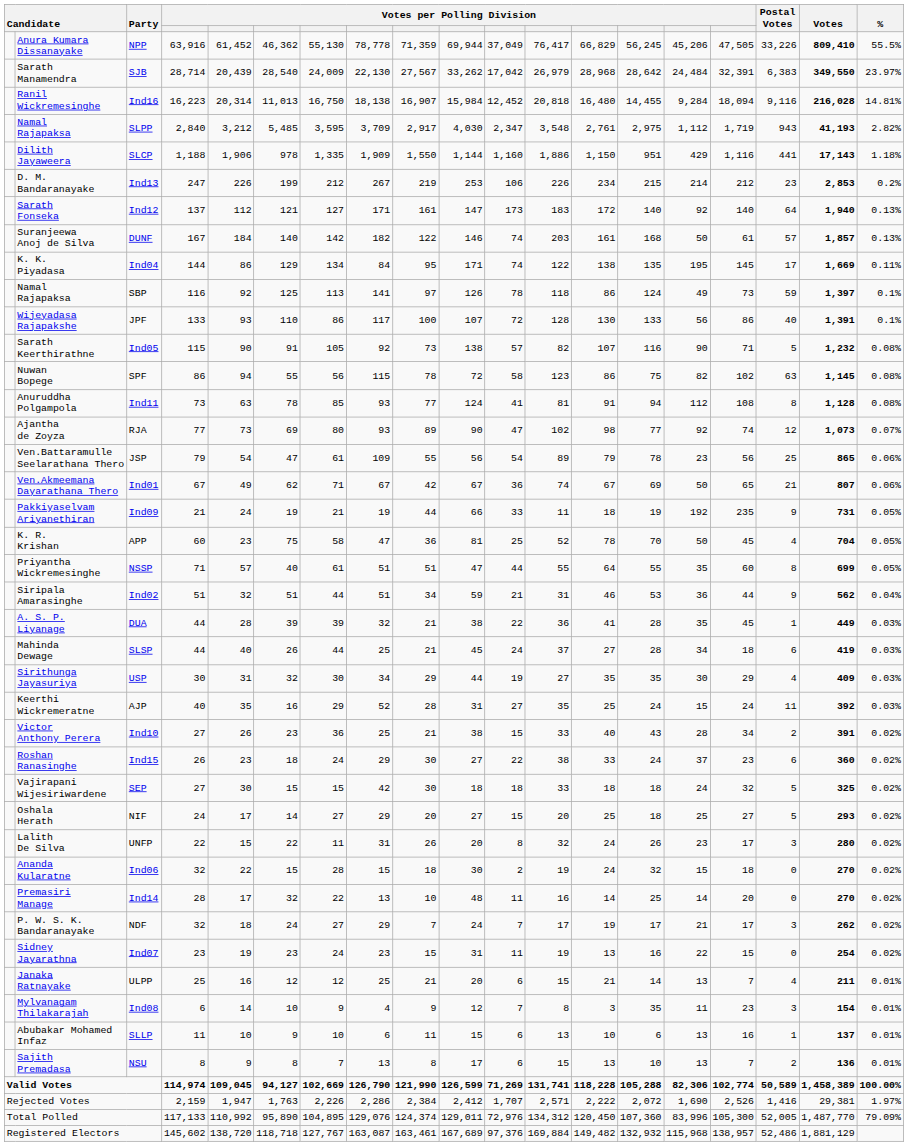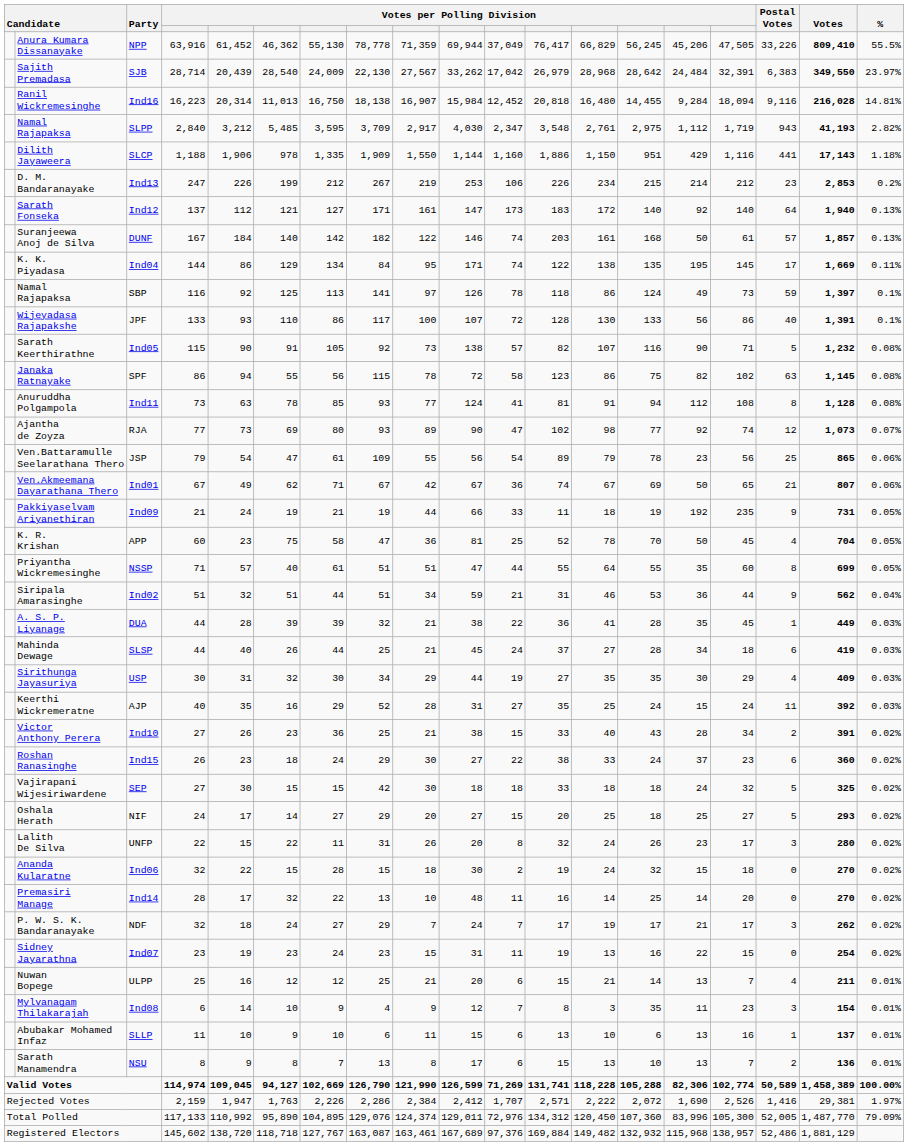 <table class="wikitable" style="text-align:right;">
 <tr>
 <th style="text-align:left; vertical-align:bottom;" rowspan="2" colspan="2">Candidate</th>
 <th rowspan="2" style="vertical-align:bottom; text-align:left; width:40px;">Party</th>
 <th colspan=13>Votes per Polling Division</th>
 <th rowspan="2" style="vertical-align:bottom; text-align:center; width:50px;">Postal<br>Votes</th>
 <th rowspan="2" style="vertical-align:bottom; text-align:center; width:50px;">Votes</th>
 <th rowspan="2" style="vertical-align:bottom; text-align:center; width:50px;">%</th>
 </tr>
 <tr>
 <th></th>
 <th></th>
 <th></th>
 <th></th>
 <th></th>
 <th></th>
 <th></th>
 <th></th>
 <th></th>
 <th></th>
 <th></th>
 <th></th>
 <th></th>
 </tr>
 <tr>
 <td bgcolor=> </td>
 <td align=left><a href='#'>Anura Kumara<br>Dissanayake</a></td>
 <td align=left><a href='#'>NPP</a></td>
 <td>63,916</td>
 <td>61,452</td>
 <td>46,362</td>
 <td>55,130</td>
 <td>78,778</td>
 <td>71,359</td>
 <td>69,944</td>
 <td>37,049</td>
 <td>76,417</td>
 <td>66,829</td>
 <td>56,245</td>
 <td>45,206</td>
 <td>47,505</td>
 <td>33,226</td>
 <td><strong>809,410</strong></td>
 <td>55.5%</td>
 </tr>
 <tr>
 <td bgcolor=> </td>
-<td align=left>Sarath<br>Manamendra</td>
+<td align=left><a href='#'>Sajith<br>Premadasa</a></td>
 <td align=left><a href='#'>SJB</a></td>
 <td>28,714</td>
 <td>20,439</td>
 <td>28,540</td>
 <td>24,009</td>
 <td>22,130</td>
 <td>27,567</td>
 <td>33,262</td>
 <td>17,042</td>
 <td>26,979</td>
 <td>28,968</td>
 <td>28,642</td>
 <td>24,484</td>
 <td>32,391</td>
 <td>6,383</td>
 <td><strong>349,550</strong></td>
 <td>23.97%</td>
 </tr>
 <tr>
 <td bgcolor=> </td>
 <td align=left><a href='#'>Ranil<br>Wickremesinghe</a></td>
 <td align=left><a href='#'>Ind16</a></td>
 <td>16,223</td>
 <td>20,314</td>
 <td>11,013</td>
 <td>16,750</td>
 <td>18,138</td>
 <td>16,907</td>
 <td>15,984</td>
 <td>12,452</td>
 <td>20,818</td>
 <td>16,480</td>
 <td>14,455</td>
 <td>9,284</td>
 <td>18,094</td>
 <td>9,116</td>
 <td><strong>216,028</strong></td>
 <td>14.81%</td>
 </tr>
 <tr>
 <td bgcolor=> </td>
 <td align=left><a href='#'>Namal<br>Rajapaksa</a></td>
 <td align=left><a href='#'>SLPP</a></td>
 <td>2,840</td>
 <td>3,212</td>
 <td>5,485</td>
 <td>3,595</td>
 <td>3,709</td>
 <td>2,917</td>
 <td>4,030</td>
 <td>2,347</td>
 <td>3,548</td>
 <td>2,761</td>
 <td>2,975</td>
 <td>1,112</td>
 <td>1,719</td>
 <td>943</td>
 <td><strong>41,193</strong></td>
 <td>2.82%</td>
 </tr>
 <tr>
 <td bgcolor=> </td>
 <td align=left><a href='#'>Dilith<br>Jayaweera</a></td>
 <td align=left><a href='#'>SLCP</a></td>
 <td>1,188</td>
 <td>1,906</td>
 <td>978</td>
 <td>1,335</td>
 <td>1,909</td>
 <td>1,550</td>
 <td>1,144</td>
 <td>1,160</td>
 <td>1,886</td>
 <td>1,150</td>
 <td>951</td>
 <td>429</td>
 <td>1,116</td>
 <td>441</td>
 <td><strong>17,143</strong></td>
 <td>1.18%</td>
 </tr>
 <tr>
 <td bgcolor=> </td>
 <td align=left>D. M.<br>Bandaranayake</td>
 <td align=left><a href='#'>Ind13</a></td>
 <td>247</td>
 <td>226</td>
 <td>199</td>
 <td>212</td>
 <td>267</td>
 <td>219</td>
 <td>253</td>
 <td>106</td>
 <td>226</td>
 <td>234</td>
 <td>215</td>
 <td>214</td>
 <td>212</td>
 <td>23</td>
 <td><strong>2,853</strong></td>
 <td>0.2%</td>
 </tr>
 <tr>
 <td bgcolor=> </td>
 <td align=left><a href='#'>Sarath<br>Fonseka</a></td>
 <td align=left><a href='#'>Ind12</a></td>
 <td>137</td>
 <td>112</td>
 <td>121</td>
 <td>127</td>
 <td>171</td>
 <td>161</td>
 <td>147</td>
 <td>173</td>
 <td>183</td>
 <td>172</td>
 <td>140</td>
 <td>92</td>
 <td>140</td>
 <td>64</td>
 <td><strong>1,940</strong></td>
 <td>0.13%</td>
 </tr>
 <tr>
 <td bgcolor=> </td>
 <td align=left>Suranjeewa<br>Anoj de Silva</td>
 <td align=left><a href='#'>DUNF</a></td>
 <td>167</td>
 <td>184</td>
 <td>140</td>
 <td>142</td>
 <td>182</td>
 <td>122</td>
 <td>146</td>
 <td>74</td>
 <td>203</td>
 <td>161</td>
 <td>168</td>
 <td>50</td>
 <td>61</td>
 <td>57</td>
 <td><strong>1,857</strong></td>
 <td>0.13%</td>
 </tr>
 <tr>
 <td bgcolor=> </td>
 <td align=left>K. K.<br>Piyadasa</td>
 <td align=left><a href='#'>Ind04</a></td>
 <td>144</td>
 <td>86</td>
 <td>129</td>
 <td>134</td>
 <td>84</td>
 <td>95</td>
 <td>171</td>
 <td>74</td>
 <td>122</td>
 <td>138</td>
 <td>135</td>
 <td>195</td>
 <td>145</td>
 <td>17</td>
 <td><strong>1,669</strong></td>
 <td>0.11%</td>
 </tr>
 <tr>
 <td bgcolor=> </td>
 <td align=left>Namal<br>Rajapaksa</td>
 <td align=left>SBP</td>
 <td>116</td>
 <td>92</td>
 <td>125</td>
 <td>113</td>
 <td>141</td>
 <td>97</td>
 <td>126</td>
 <td>78</td>
 <td>118</td>
 <td>86</td>
 <td>124</td>
 <td>49</td>
 <td>73</td>
 <td>59</td>
 <td><strong>1,397</strong></td>
 <td>0.1%</td>
 </tr>
 <tr>
 <td bgcolor=> </td>
 <td align=left><a href='#'>Wijeyadasa<br>Rajapakshe</a></td>
 <td align=left>JPF</td>
 <td>133</td>
 <td>93</td>
 <td>110</td>
 <td>86</td>
 <td>117</td>
 <td>100</td>
 <td>107</td>
 <td>72</td>
 <td>128</td>
 <td>130</td>
 <td>133</td>
 <td>56</td>
 <td>86</td>
 <td>40</td>
 <td><strong>1,391</strong></td>
 <td>0.1%</td>
 </tr>
 <tr>
 <td bgcolor=> </td>
 <td align=left>Sarath<br>Keerthirathne</td>
 <td align=left><a href='#'>Ind05</a></td>
 <td>115</td>
 <td>90</td>
 <td>91</td>
 <td>105</td>
 <td>92</td>
 <td>73</td>
 <td>138</td>
 <td>57</td>
 <td>82</td>
 <td>107</td>
 <td>116</td>
 <td>90</td>
 <td>71</td>
 <td>5</td>
 <td><strong>1,232</strong></td>
 <td>0.08%</td>
 </tr>
 <tr>
 <td bgcolor=> </td>
-<td align=left>Nuwan<br>Bopege</td>
+<td align=left><a href='#'>Janaka<br>Ratnayake</a></td>
 <td align=left>SPF</td>
 <td>86</td>
 <td>94</td>
 <td>55</td>
 <td>56</td>
 <td>115</td>
 <td>78</td>
 <td>72</td>
 <td>58</td>
 <td>123</td>
 <td>86</td>
 <td>75</td>
 <td>82</td>
 <td>102</td>
 <td>63</td>
 <td><strong>1,145</strong></td>
 <td>0.08%</td>
 </tr>
 <tr>
 <td bgcolor=> </td>
 <td align=left>Anuruddha<br>Polgampola</td>
 <td align=left><a href='#'>Ind11</a></td>
 <td>73</td>
 <td>63</td>
 <td>78</td>
 <td>85</td>
 <td>93</td>
 <td>77</td>
 <td>124</td>
 <td>41</td>
 <td>81</td>
 <td>91</td>
 <td>94</td>
 <td>112</td>
 <td>108</td>
 <td>8</td>
 <td><strong>1,128</strong></td>
 <td>0.08%</td>
 </tr>
 <tr>
 <td bgcolor=> </td>
 <td align=left>Ajantha<br>de Zoyza</td>
 <td align=left>RJA</td>
 <td>77</td>
 <td>73</td>
 <td>69</td>
 <td>80</td>
 <td>93</td>
 <td>89</td>
 <td>90</td>
 <td>47</td>
 <td>102</td>
 <td>98</td>
 <td>77</td>
 <td>92</td>
 <td>74</td>
 <td>12</td>
 <td><strong>1,073</strong></td>
 <td>0.07%</td>
 </tr>
 <tr>
 <td bgcolor=> </td>
 <td align=left>Ven.Battaramulle<br>Seelarathana Thero</td>
 <td align=left>JSP</td>
 <td>79</td>
 <td>54</td>
 <td>47</td>
 <td>61</td>
 <td>109</td>
 <td>55</td>
 <td>56</td>
 <td>54</td>
 <td>89</td>
 <td>79</td>
 <td>78</td>
 <td>23</td>
 <td>56</td>
 <td>25</td>
 <td><strong>865</strong></td>
 <td>0.06%</td>
 </tr>
 <tr>
 <td bgcolor=> </td>
 <td align=left><a href='#'>Ven.Akmeemana<br>Dayarathana Thero</a></td>
 <td align=left><a href='#'>Ind01</a></td>
 <td>67</td>
 <td>49</td>
 <td>62</td>
 <td>71</td>
 <td>67</td>
 <td>42</td>
 <td>67</td>
 <td>36</td>
 <td>74</td>
 <td>67</td>
 <td>69</td>
 <td>50</td>
 <td>65</td>
 <td>21</td>
 <td><strong>807</strong></td>
 <td>0.06%</td>
 </tr>
 <tr>
 <td bgcolor=> </td>
 <td align=left><a href='#'>Pakkiyaselvam<br>Ariyanethiran</a></td>
 <td align=left><a href='#'>Ind09</a></td>
 <td>21</td>
 <td>24</td>
 <td>19</td>
 <td>21</td>
 <td>19</td>
 <td>44</td>
 <td>66</td>
 <td>33</td>
 <td>11</td>
 <td>18</td>
 <td>19</td>
 <td>192</td>
 <td>235</td>
 <td>9</td>
 <td><strong>731</strong></td>
 <td>0.05%</td>
 </tr>
 <tr>
 <td bgcolor=> </td>
 <td align=left>K. R.<br>Krishan</td>
 <td align=left>APP</td>
 <td>60</td>
 <td>23</td>
 <td>75</td>
 <td>58</td>
 <td>47</td>
 <td>36</td>
 <td>81</td>
 <td>25</td>
 <td>52</td>
 <td>78</td>
 <td>70</td>
 <td>50</td>
 <td>45</td>
 <td>4</td>
 <td><strong>704</strong></td>
 <td>0.05%</td>
 </tr>
 <tr>
 <td bgcolor=> </td>
 <td align=left>Priyantha<br>Wickremesinghe</td>
 <td align=left><a href='#'>NSSP</a></td>
 <td>71</td>
 <td>57</td>
 <td>40</td>
 <td>61</td>
 <td>51</td>
 <td>51</td>
 <td>47</td>
 <td>44</td>
 <td>55</td>
 <td>64</td>
 <td>55</td>
 <td>35</td>
 <td>60</td>
 <td>8</td>
 <td><strong>699</strong></td>
 <td>0.05%</td>
 </tr>
 <tr>
 <td bgcolor=> </td>
 <td align=left>Siripala<br>Amarasinghe</td>
 <td align=left><a href='#'>Ind02</a></td>
 <td>51</td>
 <td>32</td>
 <td>51</td>
 <td>44</td>
 <td>51</td>
 <td>34</td>
 <td>59</td>
 <td>21</td>
 <td>31</td>
 <td>46</td>
 <td>53</td>
 <td>36</td>
 <td>44</td>
 <td>9</td>
 <td><strong>562</strong></td>
 <td>0.04%</td>
 </tr>
 <tr>
 <td bgcolor=> </td>
 <td align=left><a href='#'>A. S. P.<br>Liyanage</a></td>
 <td align=left><a href='#'>DUA</a></td>
 <td>44</td>
 <td>28</td>
 <td>39</td>
 <td>39</td>
 <td>32</td>
 <td>21</td>
 <td>38</td>
 <td>22</td>
 <td>36</td>
 <td>41</td>
 <td>28</td>
 <td>35</td>
 <td>45</td>
 <td>1</td>
 <td><strong>449</strong></td>
 <td>0.03%</td>
 </tr>
 <tr>
 <td bgcolor=> </td>
 <td align=left>Mahinda<br>Dewage</td>
 <td align=left><a href='#'>SLSP</a></td>
 <td>44</td>
 <td>40</td>
 <td>26</td>
 <td>44</td>
 <td>25</td>
 <td>21</td>
 <td>45</td>
 <td>24</td>
 <td>37</td>
 <td>27</td>
 <td>28</td>
 <td>34</td>
 <td>18</td>
 <td>6</td>
 <td><strong>419</strong></td>
 <td>0.03%</td>
 </tr>
 <tr>
 <td bgcolor=> </td>
 <td align=left><a href='#'>Sirithunga<br>Jayasuriya</a></td>
 <td align=left><a href='#'>USP</a></td>
 <td>30</td>
 <td>31</td>
 <td>32</td>
 <td>30</td>
 <td>34</td>
 <td>29</td>
 <td>44</td>
 <td>19</td>
 <td>27</td>
 <td>35</td>
 <td>35</td>
 <td>30</td>
 <td>29</td>
 <td>4</td>
 <td><strong>409</strong></td>
 <td>0.03%</td>
 </tr>
 <tr>
 <td bgcolor=> </td>
 <td align=left>Keerthi<br>Wickremeratne</td>
 <td align=left>AJP</td>
 <td>40</td>
 <td>35</td>
 <td>16</td>
 <td>29</td>
 <td>52</td>
 <td>28</td>
 <td>31</td>
 <td>27</td>
 <td>35</td>
 <td>25</td>
 <td>24</td>
 <td>15</td>
 <td>24</td>
 <td>11</td>
 <td><strong>392</strong></td>
 <td>0.03%</td>
 </tr>
 <tr>
 <td bgcolor=> </td>
 <td align=left><a href='#'>Victor<br>Anthony Perera</a></td>
 <td align=left><a href='#'>Ind10</a></td>
 <td>27</td>
 <td>26</td>
 <td>23</td>
 <td>36</td>
 <td>25</td>
 <td>21</td>
 <td>38</td>
 <td>15</td>
 <td>33</td>
 <td>40</td>
 <td>43</td>
 <td>28</td>
 <td>34</td>
 <td>2</td>
 <td><strong>391</strong></td>
 <td>0.02%</td>
 </tr>
 <tr>
 <td bgcolor=> </td>
 <td align=left><a href='#'>Roshan<br>Ranasinghe</a></td>
 <td align=left><a href='#'>Ind15</a></td>
 <td>26</td>
 <td>23</td>
 <td>18</td>
 <td>24</td>
 <td>29</td>
 <td>30</td>
 <td>27</td>
 <td>22</td>
 <td>38</td>
 <td>33</td>
 <td>24</td>
 <td>37</td>
 <td>23</td>
 <td>6</td>
 <td><strong>360</strong></td>
 <td>0.02%</td>
 </tr>
 <tr>
 <td bgcolor=> </td>
 <td align=left>Vajirapani<br>Wijesiriwardene</td>
 <td align=left><a href='#'>SEP</a></td>
 <td>27</td>
 <td>30</td>
 <td>15</td>
 <td>15</td>
 <td>42</td>
 <td>30</td>
 <td>18</td>
 <td>18</td>
 <td>33</td>
 <td>18</td>
 <td>18</td>
 <td>24</td>
 <td>32</td>
 <td>5</td>
 <td><strong>325</strong></td>
 <td>0.02%</td>
 </tr>
 <tr>
 <td bgcolor=> </td>
 <td align=left>Oshala<br>Herath</td>
 <td align=left>NIF</td>
 <td>24</td>
 <td>17</td>
 <td>14</td>
 <td>27</td>
 <td>29</td>
 <td>20</td>
 <td>27</td>
 <td>15</td>
 <td>20</td>
 <td>25</td>
 <td>18</td>
 <td>25</td>
 <td>27</td>
 <td>5</td>
 <td><strong>293</strong></td>
 <td>0.02%</td>
 </tr>
 <tr>
 <td bgcolor=> </td>
 <td align=left>Lalith<br>De Silva</td>
 <td align=left>UNFP</td>
 <td>22</td>
 <td>15</td>
 <td>22</td>
 <td>11</td>
 <td>31</td>
 <td>26</td>
 <td>20</td>
 <td>8</td>
 <td>32</td>
 <td>24</td>
 <td>26</td>
 <td>23</td>
 <td>17</td>
 <td>3</td>
 <td><strong>280</strong></td>
 <td>0.02%</td>
 </tr>
 <tr>
 <td bgcolor=> </td>
 <td align=left><a href='#'>Ananda<br>Kularatne</a></td>
 <td align=left><a href='#'>Ind06</a></td>
 <td>32</td>
 <td>22</td>
 <td>15</td>
 <td>28</td>
 <td>15</td>
 <td>18</td>
 <td>30</td>
 <td>2</td>
 <td>19</td>
 <td>24</td>
 <td>32</td>
 <td>15</td>
 <td>18</td>
 <td>0</td>
 <td><strong>270</strong></td>
 <td>0.02%</td>
 </tr>
 <tr>
 <td bgcolor=> </td>
 <td align=left><a href='#'>Premasiri<br>Manage</a></td>
 <td align=left><a href='#'>Ind14</a></td>
 <td>28</td>
 <td>17</td>
 <td>32</td>
 <td>22</td>
 <td>13</td>
 <td>10</td>
 <td>48</td>
 <td>11</td>
 <td>16</td>
 <td>14</td>
 <td>25</td>
 <td>14</td>
 <td>20</td>
 <td>0</td>
 <td><strong>270</strong></td>
 <td>0.02%</td>
 </tr>
 <tr>
 <td bgcolor=> </td>
 <td align=left>P. W. S. K.<br>Bandaranayake</td>
 <td align=left>NDF</td>
 <td>32</td>
 <td>18</td>
 <td>24</td>
 <td>27</td>
 <td>29</td>
 <td>7</td>
 <td>24</td>
 <td>7</td>
 <td>17</td>
 <td>19</td>
 <td>17</td>
 <td>21</td>
 <td>17</td>
 <td>3</td>
 <td><strong>262</strong></td>
 <td>0.02%</td>
 </tr>
 <tr>
 <td bgcolor=> </td>
 <td align=left><a href='#'>Sidney<br>Jayarathna</a></td>
 <td align=left><a href='#'>Ind07</a></td>
 <td>23</td>
 <td>19</td>
 <td>23</td>
 <td>24</td>
 <td>23</td>
 <td>15</td>
 <td>31</td>
 <td>11</td>
 <td>19</td>
 <td>13</td>
 <td>16</td>
 <td>22</td>
 <td>15</td>
 <td>0</td>
 <td><strong>254</strong></td>
 <td>0.02%</td>
 </tr>
 <tr>
 <td bgcolor=> </td>
-<td align=left><a href='#'>Janaka<br>Ratnayake</a></td>
+<td align=left>Nuwan<br>Bopege</td>
 <td align=left>ULPP</td>
 <td>25</td>
 <td>16</td>
 <td>12</td>
 <td>12</td>
 <td>25</td>
 <td>21</td>
 <td>20</td>
 <td>6</td>
 <td>15</td>
 <td>21</td>
 <td>14</td>
 <td>13</td>
 <td>7</td>
 <td>4</td>
 <td><strong>211</strong></td>
 <td>0.01%</td>
 </tr>
 <tr>
 <td bgcolor=> </td>
 <td align=left><a href='#'>Mylvanagam<br>Thilakarajah</a></td>
 <td align=left><a href='#'>Ind08</a></td>
 <td>6</td>
 <td>14</td>
 <td>10</td>
 <td>9</td>
 <td>4</td>
 <td>9</td>
 <td>12</td>
 <td>7</td>
 <td>8</td>
 <td>3</td>
 <td>35</td>
 <td>11</td>
 <td>23</td>
 <td>3</td>
 <td><strong>154</strong></td>
 <td>0.01%</td>
 </tr>
 <tr>
 <td bgcolor=> </td>
 <td align=left>Abubakar Mohamed<br>Infaz</td>
 <td align=left><a href='#'>SLLP</a></td>
 <td>11</td>
 <td>10</td>
 <td>9</td>
 <td>10</td>
 <td>6</td>
 <td>11</td>
 <td>15</td>
 <td>6</td>
 <td>13</td>
 <td>10</td>
 <td>6</td>
 <td>13</td>
 <td>16</td>
 <td>1</td>
 <td><strong>137</strong></td>
 <td>0.01%</td>
 </tr>
 <tr>
 <td bgcolor=> </td>
-<td align=left><a href='#'>Sajith<br>Premadasa</a></td>
+<td align=left>Sarath<br>Manamendra</td>
 <td align=left><a href='#'>NSU</a></td>
 <td>8</td>
 <td>9</td>
 <td>8</td>
 <td>7</td>
 <td>13</td>
 <td>8</td>
 <td>17</td>
 <td>6</td>
 <td>15</td>
 <td>13</td>
 <td>10</td>
 <td>13</td>
 <td>7</td>
 <td>2</td>
 <td><strong>136</strong></td>
 <td>0.01%</td>
 </tr>
 <tr style="font-weight:bold">
 <td style="text-align:left;" colspan="3">Valid Votes</td>
 <td>114,974</td>
 <td>109,045</td>
 <td>94,127</td>
 <td>102,669</td>
 <td>126,790</td>
 <td>121,990</td>
 <td>126,599</td>
 <td>71,269</td>
 <td>131,741</td>
 <td>118,228</td>
 <td>105,288</td>
 <td>82,306</td>
 <td>102,774</td>
 <td>50,589</td>
 <td>1,458,389</td>
 <td>100.00%</td>
 </tr>
 <tr>
 <td style="text-align:left;" colspan="3">Rejected Votes</td>
 <td>2,159</td>
 <td>1,947</td>
 <td>1,763</td>
 <td>2,226</td>
 <td>2,286</td>
 <td>2,384</td>
 <td>2,412</td>
 <td>1,707</td>
 <td>2,571</td>
 <td>2,222</td>
 <td>2,072</td>
 <td>1,690</td>
 <td>2,526</td>
 <td>1,416</td>
 <td>29,381</td>
 <td>1.97%</td>
 </tr>
 <tr>
 <td style="text-align:left;" colspan="3">Total Polled</td>
 <td>117,133</td>
 <td>110,992</td>
 <td>95,890</td>
 <td>104,895</td>
 <td>129,076</td>
 <td>124,374</td>
 <td>129,011</td>
 <td>72,976</td>
 <td>134,312</td>
 <td>120,450</td>
 <td>107,360</td>
 <td>83,996</td>
 <td>105,300</td>
 <td>52,005</td>
 <td>1,487,770</td>
 <td>79.09%</td>
 </tr>
 <tr>
 <td style="text-align:left;" colspan="3">Registered Electors</td>
 <td>145,602</td>
 <td>138,720</td>
 <td>118,718</td>
 <td>127,767</td>
 <td>163,087</td>
 <td>163,461</td>
 <td>167,689</td>
 <td>97,376</td>
 <td>169,884</td>
 <td>149,482</td>
 <td>132,932</td>
 <td>115,968</td>
 <td>138,957</td>
 <td>52,486</td>
 <td>1,881,129</td>
 <td></td>
 </tr>
 </table>
